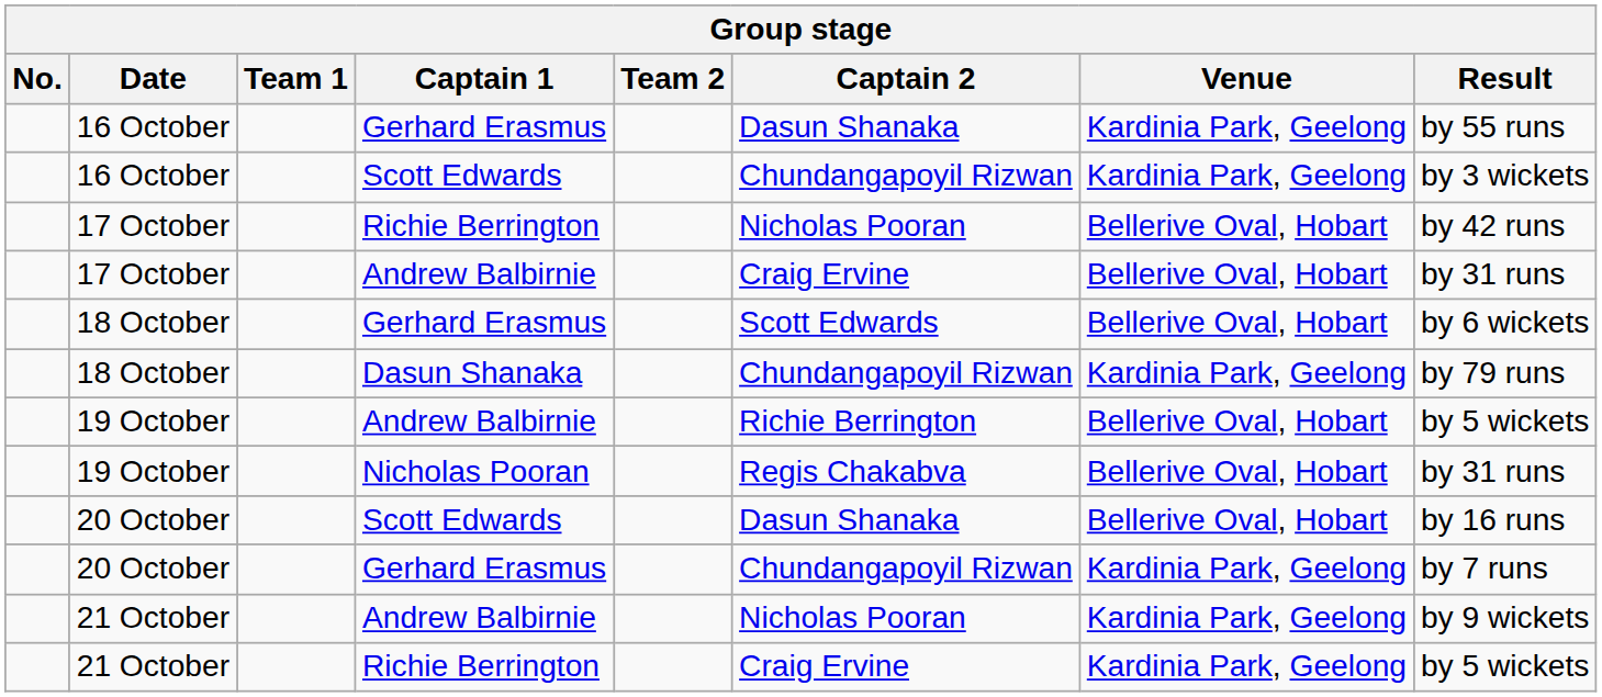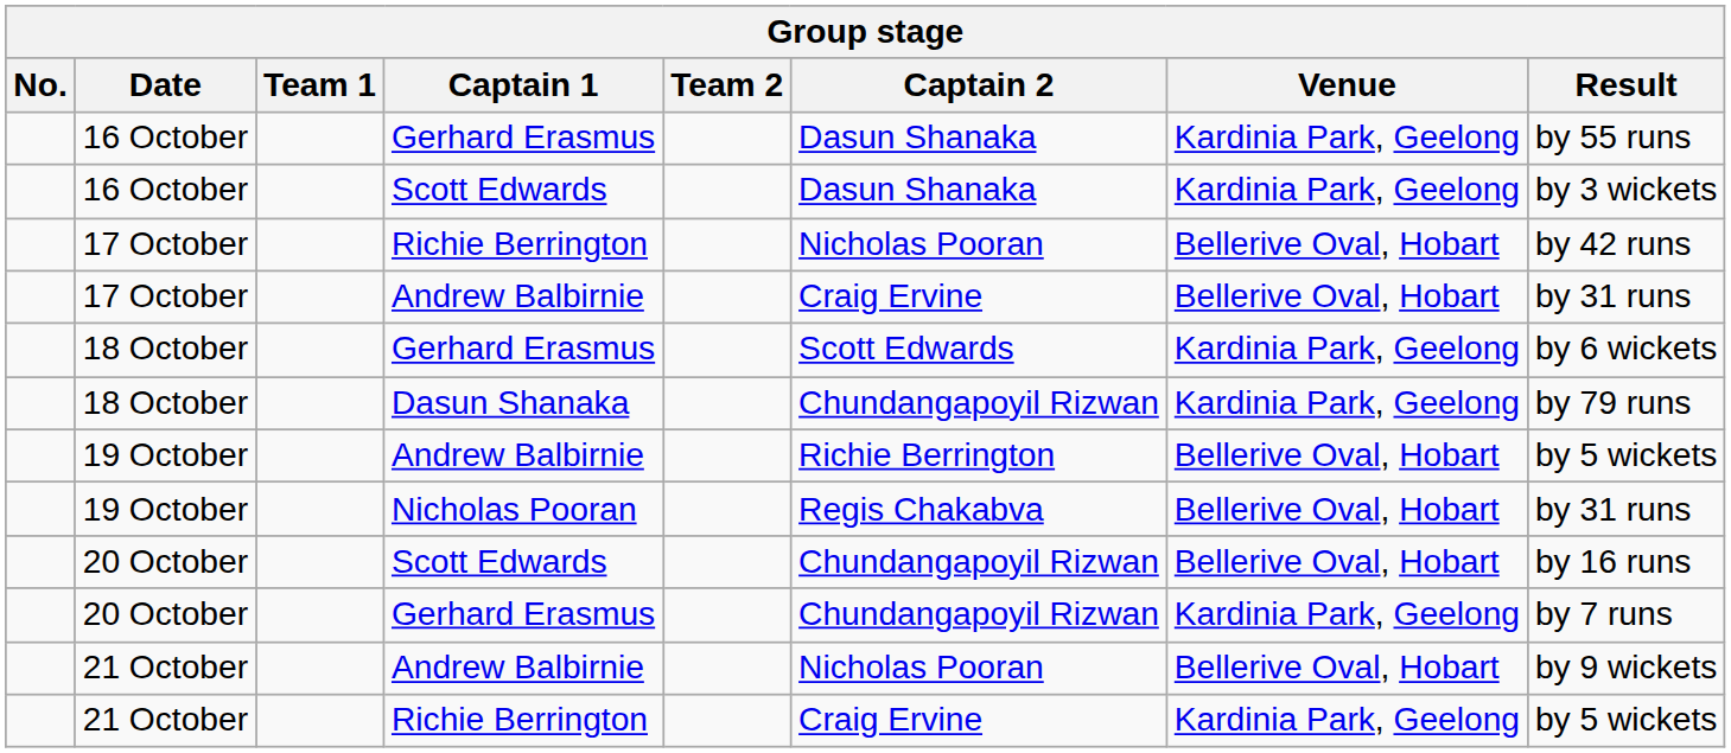 <table class="wikitable">
 <tr>
 <th colspan="9">Group stage</th>
 </tr>
 <tr>
 <th>No.</th>
 <th>Date</th>
 <th>Team 1</th>
 <th>Captain 1</th>
 <th>Team 2</th>
 <th>Captain 2</th>
 <th>Venue</th>
 <th>Result</th>
 </tr>
 <tr>
 <td></td>
 <td>16 October</td>
 <td></td>
 <td><a href='#'>Gerhard Erasmus</a></td>
 <td></td>
 <td><a href='#'>Dasun Shanaka</a></td>
 <td><a href='#'>Kardinia Park</a>, <a href='#'>Geelong</a></td>
 <td> by 55 runs</td>
 </tr>
 <tr>
 <td></td>
 <td>16 October</td>
 <td></td>
 <td><a href='#'>Scott Edwards</a></td>
 <td></td>
-<td><a href='#'>Chundangapoyil Rizwan</a></td>
+<td><a href='#'>Dasun Shanaka</a></td>
 <td><a href='#'>Kardinia Park</a>, <a href='#'>Geelong</a></td>
 <td> by 3 wickets</td>
 </tr>
 <tr>
 <td></td>
 <td>17 October</td>
 <td></td>
 <td><a href='#'>Richie Berrington</a></td>
 <td></td>
 <td><a href='#'>Nicholas Pooran</a></td>
 <td><a href='#'>Bellerive Oval</a>, <a href='#'>Hobart</a></td>
 <td> by 42 runs</td>
 </tr>
 <tr>
 <td></td>
 <td>17 October</td>
 <td></td>
 <td><a href='#'>Andrew Balbirnie</a></td>
 <td></td>
 <td><a href='#'>Craig Ervine</a></td>
 <td><a href='#'>Bellerive Oval</a>, <a href='#'>Hobart</a></td>
 <td> by 31 runs</td>
 </tr>
 <tr>
 <td></td>
 <td>18 October</td>
 <td></td>
 <td><a href='#'>Gerhard Erasmus</a></td>
 <td></td>
 <td><a href='#'>Scott Edwards</a></td>
-<td><a href='#'>Bellerive Oval</a>, <a href='#'>Hobart</a></td>
+<td><a href='#'>Kardinia Park</a>, <a href='#'>Geelong</a></td>
 <td> by 6 wickets</td>
 </tr>
 <tr>
 <td></td>
 <td>18 October</td>
 <td></td>
 <td><a href='#'>Dasun Shanaka</a></td>
 <td></td>
 <td><a href='#'>Chundangapoyil Rizwan</a></td>
 <td><a href='#'>Kardinia Park</a>, <a href='#'>Geelong</a></td>
 <td> by 79 runs</td>
 </tr>
 <tr>
 <td></td>
 <td>19 October</td>
 <td></td>
 <td><a href='#'>Andrew Balbirnie</a></td>
 <td></td>
 <td><a href='#'>Richie Berrington</a></td>
 <td><a href='#'>Bellerive Oval</a>, <a href='#'>Hobart</a></td>
 <td> by 5 wickets</td>
 </tr>
 <tr>
 <td></td>
 <td>19 October</td>
 <td></td>
 <td><a href='#'>Nicholas Pooran</a></td>
 <td></td>
 <td><a href='#'>Regis Chakabva</a></td>
 <td><a href='#'>Bellerive Oval</a>, <a href='#'>Hobart</a></td>
 <td> by 31 runs</td>
 </tr>
 <tr>
 <td></td>
 <td>20 October</td>
 <td></td>
 <td><a href='#'>Scott Edwards</a></td>
 <td></td>
-<td><a href='#'>Dasun Shanaka</a></td>
+<td><a href='#'>Chundangapoyil Rizwan</a></td>
 <td><a href='#'>Bellerive Oval</a>, <a href='#'>Hobart</a></td>
 <td> by 16 runs</td>
 </tr>
 <tr>
 <td></td>
 <td>20 October</td>
 <td></td>
 <td><a href='#'>Gerhard Erasmus</a></td>
 <td></td>
 <td><a href='#'>Chundangapoyil Rizwan</a></td>
 <td><a href='#'>Kardinia Park</a>, <a href='#'>Geelong</a></td>
 <td> by 7 runs</td>
 </tr>
 <tr>
 <td></td>
 <td>21 October</td>
 <td></td>
 <td><a href='#'>Andrew Balbirnie</a></td>
 <td></td>
 <td><a href='#'>Nicholas Pooran</a></td>
-<td><a href='#'>Kardinia Park</a>, <a href='#'>Geelong</a></td>
+<td><a href='#'>Bellerive Oval</a>, <a href='#'>Hobart</a></td>
 <td> by 9 wickets</td>
 </tr>
 <tr>
 <td></td>
 <td>21 October</td>
 <td></td>
 <td><a href='#'>Richie Berrington</a></td>
 <td></td>
 <td><a href='#'>Craig Ervine</a></td>
 <td><a href='#'>Kardinia Park</a>, <a href='#'>Geelong</a></td>
 <td> by 5 wickets</td>
 </tr>
 </table>
